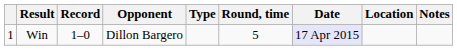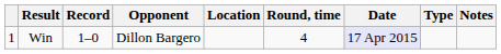 <table class="wikitable" style="text-align:center">
 <tr>
 <th></th>
 <th>Result</th>
 <th>Record</th>
 <th>Opponent</th>
-<th>Type</th>
+<th>Location</th>
 <th>Round, time</th>
 <th>Date</th>
-<th>Location</th>
+<th>Type</th>
 <th>Notes</th>
 </tr>
 <tr>
 <td>1</td>
 <td>Win</td>
 <td>1–0</td>
 <td style="text-align:left;">Dillon Bargero</td>
+<td style="text-align:left;"></td>
+<td>4</td>
+<td style="background: lavender;">17 Apr 2015</td>
 <td></td>
-<td>5</td>
-<td style="background: lavender;">17 Apr 2015</td>
-<td style="text-align:left;"></td>
 <td></td>
 </tr>
 </table>
